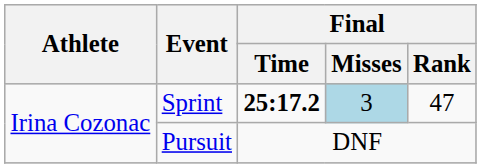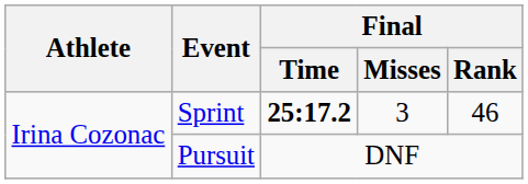 <table class="wikitable">
 <tr>
 <th rowspan="2">Athlete</th>
 <th rowspan="2">Event</th>
 <th colspan="3">Final</th>
 </tr>
 <tr>
 <th>Time</th>
 <th>Misses</th>
 <th>Rank</th>
 </tr>
 <tr>
 <td rowspan="2"><a href='#'>Irina Cozonac</a></td>
 <td><a href='#'>Sprint</a></td>
 <td align="center"><strong>25:17.2</strong></td>
-<td align="center" style="background: lightblue;">3</td>
-<td align="center">47</td>
+<td align="center">3</td>
+<td align="center">46</td>
 </tr>
 <tr>
 <td><a href='#'>Pursuit</a></td>
 <td align="center" colspan=3>DNF</td>
 </tr>
 </table>
